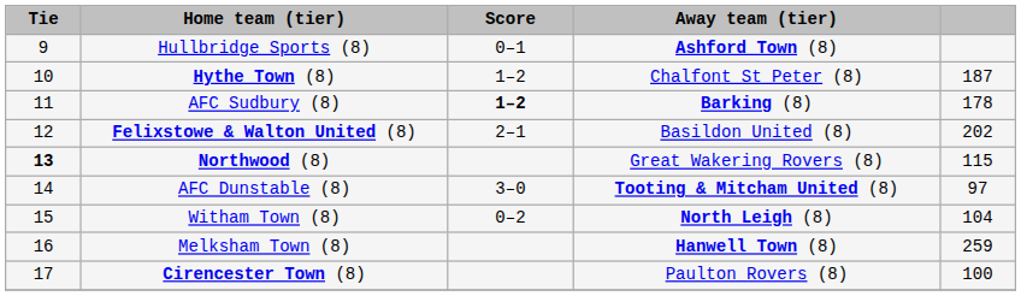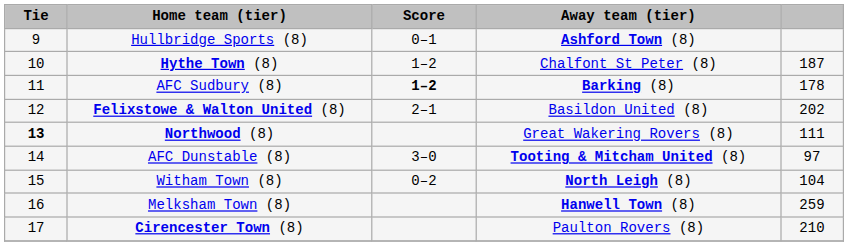 <table class="wikitable" style="width: 700px; background:WhiteSmoke; text-align:center; font-size:90%">
 <tr>
 <td scope="col" style="width:  7.50%; background:silver;"><strong>Tie</strong></td>
 <td scope="col" style="width: 36.25%; background:silver;"><strong>Home team (tier)</strong></td>
 <td scope="col" style="width: 12.50%; background:silver;"><strong>Score</strong></td>
 <td scope="col" style="width: 36.25%; background:silver;"><strong>Away team (tier)</strong></td>
 <td scope="col" style="width:  7.50%; background:silver;"><strong></strong></td>
 </tr>
 <tr>
 <td>9</td>
 <td><a href='#'>Hullbridge Sports</a> (8)</td>
 <td>0–1</td>
 <td><strong><a href='#'>Ashford Town</a></strong> (8)</td>
 <td></td>
 </tr>
 <tr>
 <td>10</td>
 <td><strong><a href='#'>Hythe Town</a></strong> (8)</td>
 <td>1–2</td>
 <td><a href='#'>Chalfont St Peter</a> (8)</td>
 <td>187</td>
 </tr>
 <tr>
 <td>11</td>
 <td><a href='#'>AFC Sudbury</a> (8)</td>
 <td><strong>1–2</strong></td>
 <td><strong><a href='#'>Barking</a></strong> (8)</td>
 <td>178</td>
 </tr>
 <tr>
 <td>12</td>
 <td><strong><a href='#'>Felixstowe & Walton United</a></strong> (8)</td>
 <td>2–1</td>
 <td><a href='#'>Basildon United</a> (8)</td>
 <td>202</td>
 </tr>
 <tr>
 <td><strong>13</strong></td>
 <td><strong><a href='#'>Northwood</a></strong> (8)</td>
 <td></td>
 <td><a href='#'>Great Wakering Rovers</a> (8)</td>
-<td>115</td>
+<td>111</td>
 </tr>
 <tr>
 <td>14</td>
 <td><a href='#'>AFC Dunstable</a> (8)</td>
 <td>3–0</td>
 <td><strong><a href='#'>Tooting & Mitcham United</a></strong> (8)</td>
 <td>97</td>
 </tr>
 <tr>
 <td>15</td>
 <td><a href='#'>Witham Town</a> (8)</td>
 <td>0–2</td>
 <td><strong><a href='#'>North Leigh</a></strong> (8)</td>
 <td>104</td>
 </tr>
 <tr>
 <td>16</td>
 <td><a href='#'>Melksham Town</a> (8)</td>
 <td></td>
 <td><strong><a href='#'>Hanwell Town</a></strong> (8)</td>
 <td>259</td>
 </tr>
 <tr>
 <td>17</td>
 <td><strong><a href='#'>Cirencester Town</a></strong> (8)</td>
 <td></td>
 <td><a href='#'>Paulton Rovers</a> (8)</td>
-<td>100</td>
+<td>210</td>
 </tr>
 <tr>
 </tr>
 </table>
